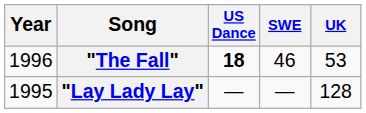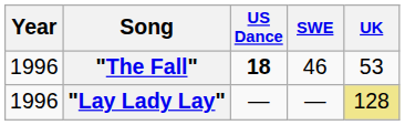 <table class="wikitable plainrowheaders">
 <tr>
 <th scope="col">Year</th>
 <th scope="col">Song</th>
 <th style="width:3em;font-size:75%"><a href='#'>US<br>Dance</a><br></th>
 <th style="width:3em;font-size:75%"><a href='#'>SWE</a><br></th>
 <th style="width:3em;font-size:75%"><a href='#'>UK</a><br></th>
 </tr>
 <tr>
 <td>1996</td>
 <th scope="row">"<a href='#'>The Fall</a>"</th>
 <td align="center"><strong>18</strong></td>
 <td align="center">46</td>
 <td align="center">53</td>
 </tr>
 <tr>
-<td>1995</td>
+<td>1996</td>
 <th scope="row">"<a href='#'>Lay Lady Lay</a>"</th>
 <td align="center">—</td>
 <td align="center">—</td>
-<td align="center">128</td>
+<td align="center" style="background: khaki;">128</td>
 </tr>
 </table>
